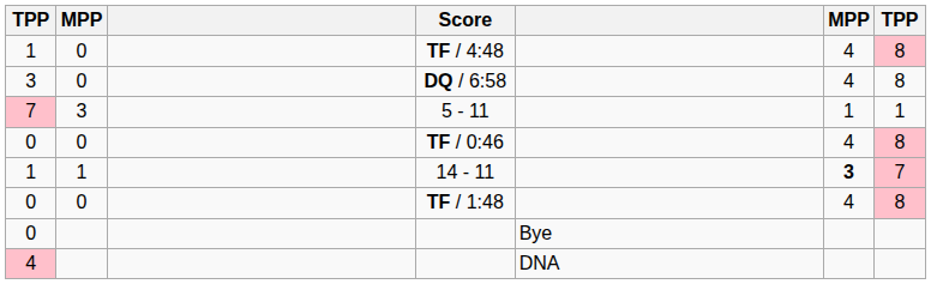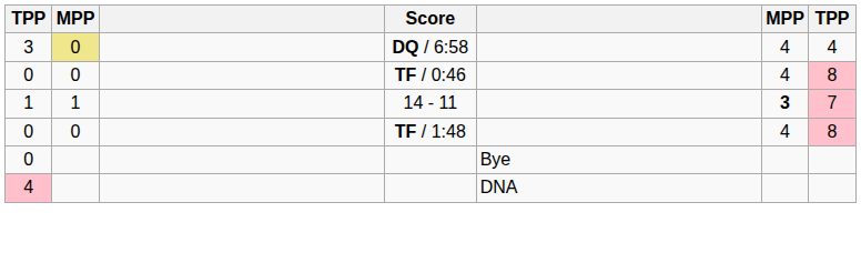 <table class="wikitable" style="text-align: center;" |>
 <tr>
 <th width="35">TPP</th>
 <th width="35">MPP</th>
 <th width="250"></th>
 <th width="75">Score</th>
 <th width="250"></th>
 <th width="35">MPP</th>
 <th width="35">TPP</th>
 </tr>
 <tr>
-<td>1</td>
-<td>0</td>
-<td style="text-align:left;"><strong></strong></td>
-<td><strong>TF</strong> / 4:48</td>
-<td style="text-align:left;"></td>
-<td>4</td>
-<td bgcolor=pink>8</td>
-</tr>
-<tr>
 <td>3</td>
-<td>0</td>
+<td style="background: khaki;">0</td>
 <td style="text-align:left;"><strong></strong></td>
 <td><strong>DQ</strong> / 6:58</td>
 <td style="text-align:left;"></td>
 <td>4</td>
-<td>8</td>
-</tr>
-<tr>
-<td bgcolor=pink>7</td>
-<td>3</td>
-<td style="text-align:left;"></td>
-<td>5 - 11</td>
-<td style="text-align:left;"><strong></strong></td>
-<td>1</td>
-<td>1</td>
+<td>4</td>
 </tr>
 <tr>
 <td>0</td>
 <td>0</td>
 <td style="text-align:left;"><strong></strong></td>
 <td><strong>TF</strong> / 0:46</td>
 <td style="text-align:left;"></td>
 <td>4</td>
 <td bgcolor=pink>8</td>
 </tr>
 <tr>
 <td>1</td>
 <td>1</td>
 <td style="text-align:left;"><strong></strong></td>
 <td>14 - 11</td>
 <td style="text-align:left;"></td>
 <td><strong>3</strong></td>
 <td bgcolor=pink>7</td>
 </tr>
 <tr>
 <td>0</td>
 <td>0</td>
 <td style="text-align:left;"><strong></strong></td>
 <td><strong>TF</strong> / 1:48</td>
 <td style="text-align:left;"></td>
 <td>4</td>
 <td bgcolor=pink>8</td>
 </tr>
 <tr>
 <td>0</td>
 <td></td>
 <td style="text-align:left;"><strong></strong></td>
 <td></td>
 <td style="text-align:left;">Bye</td>
 <td></td>
 <td></td>
 </tr>
 <tr>
 <td bgcolor=pink>4</td>
 <td></td>
 <td style="text-align:left;"></td>
 <td></td>
 <td style="text-align:left;">DNA</td>
 <td></td>
 <td></td>
 </tr>
 </table>
